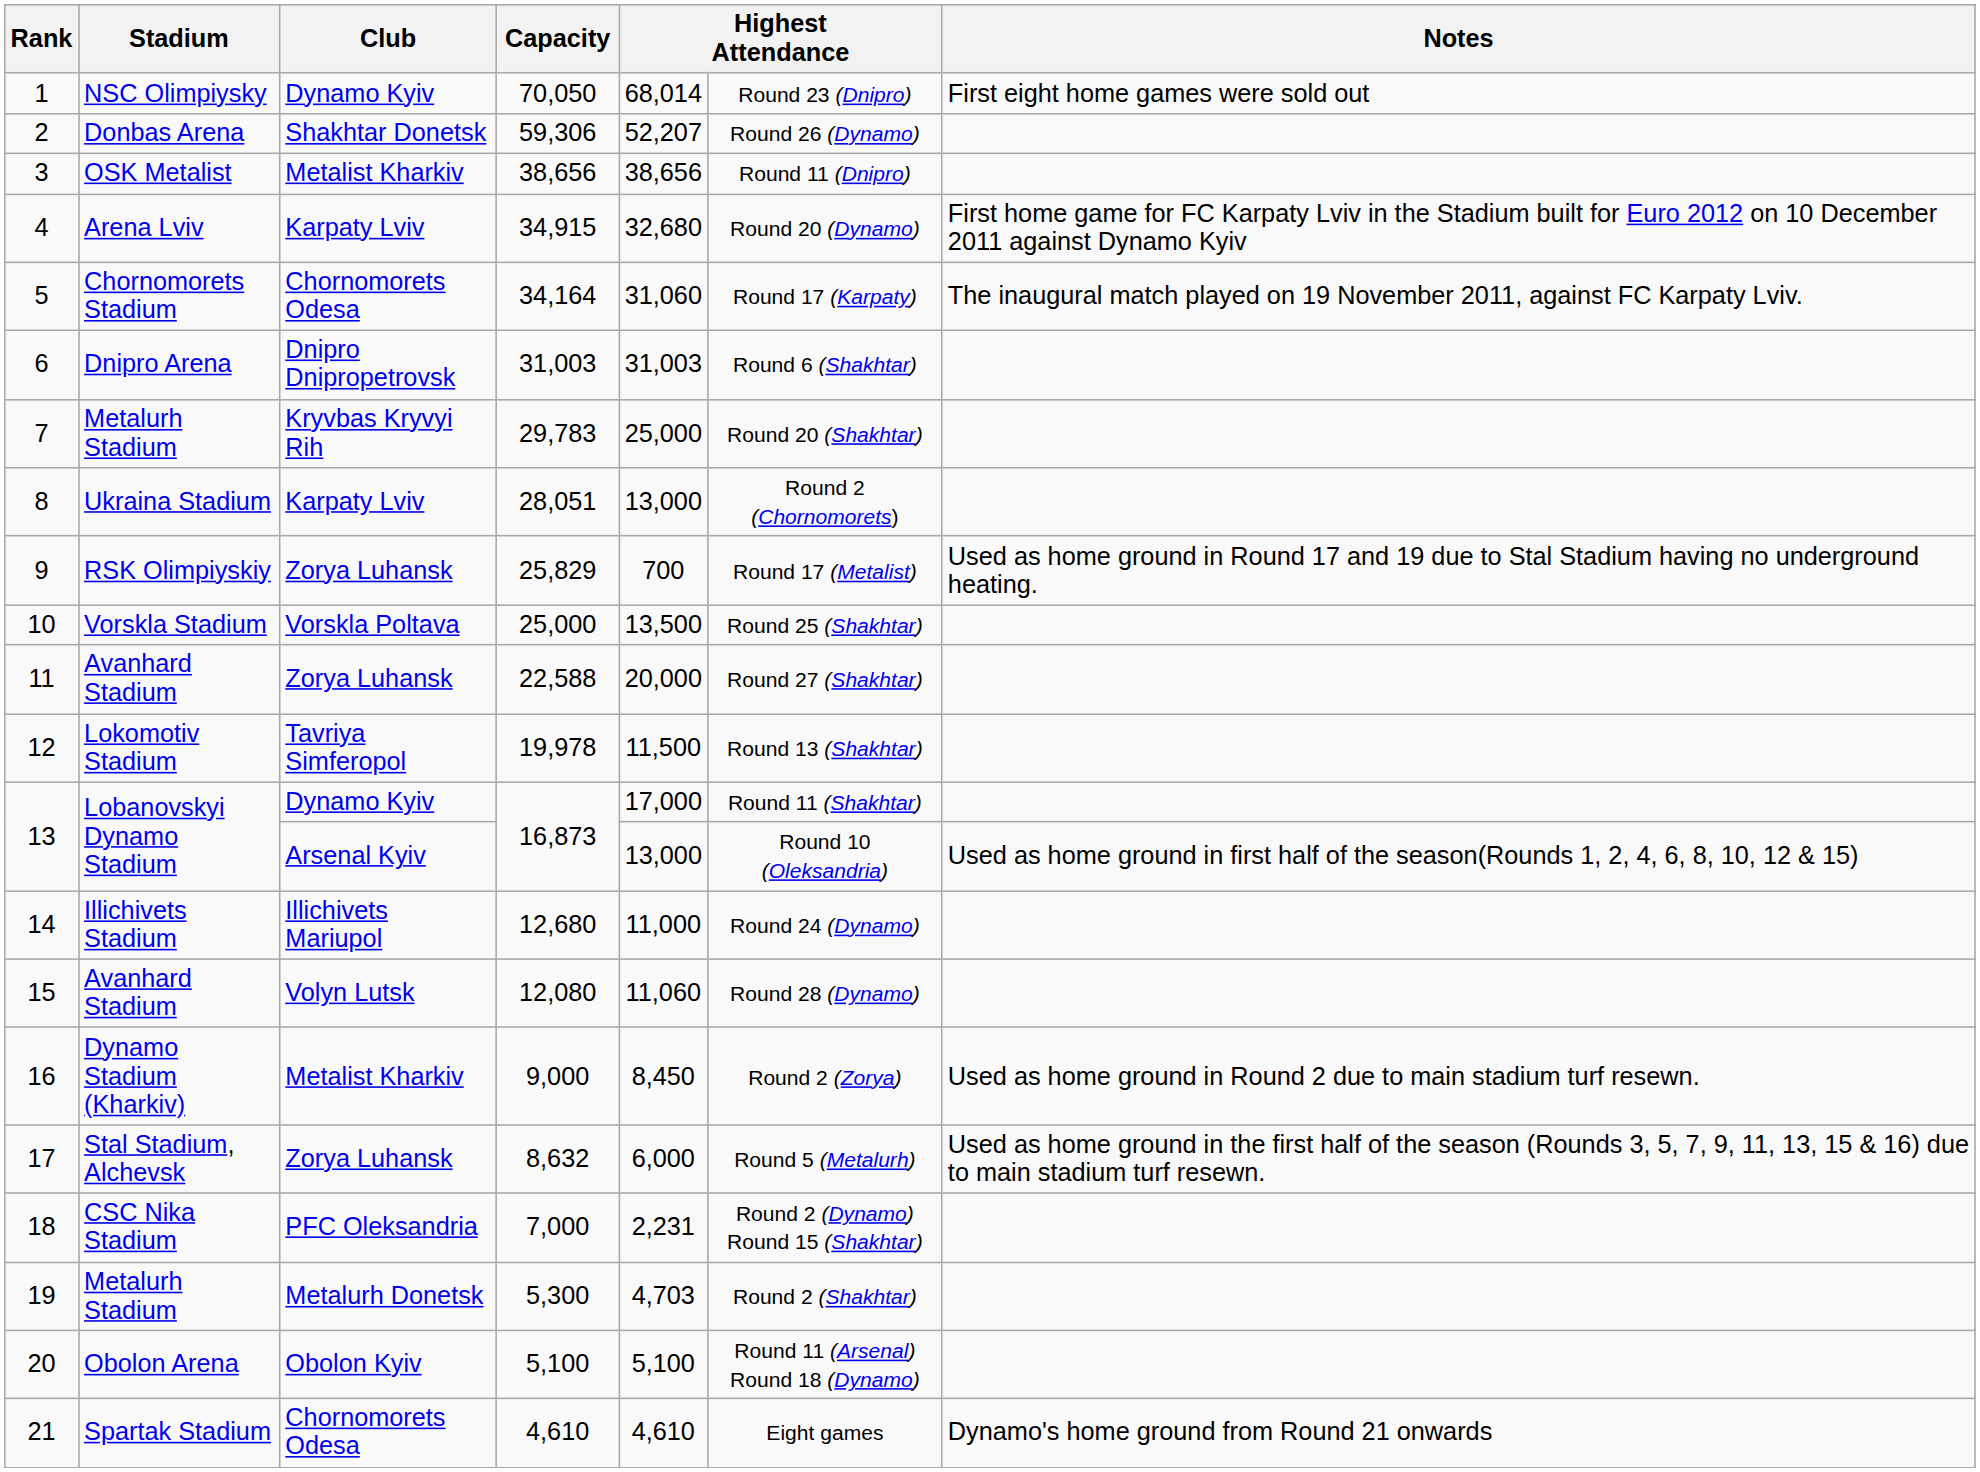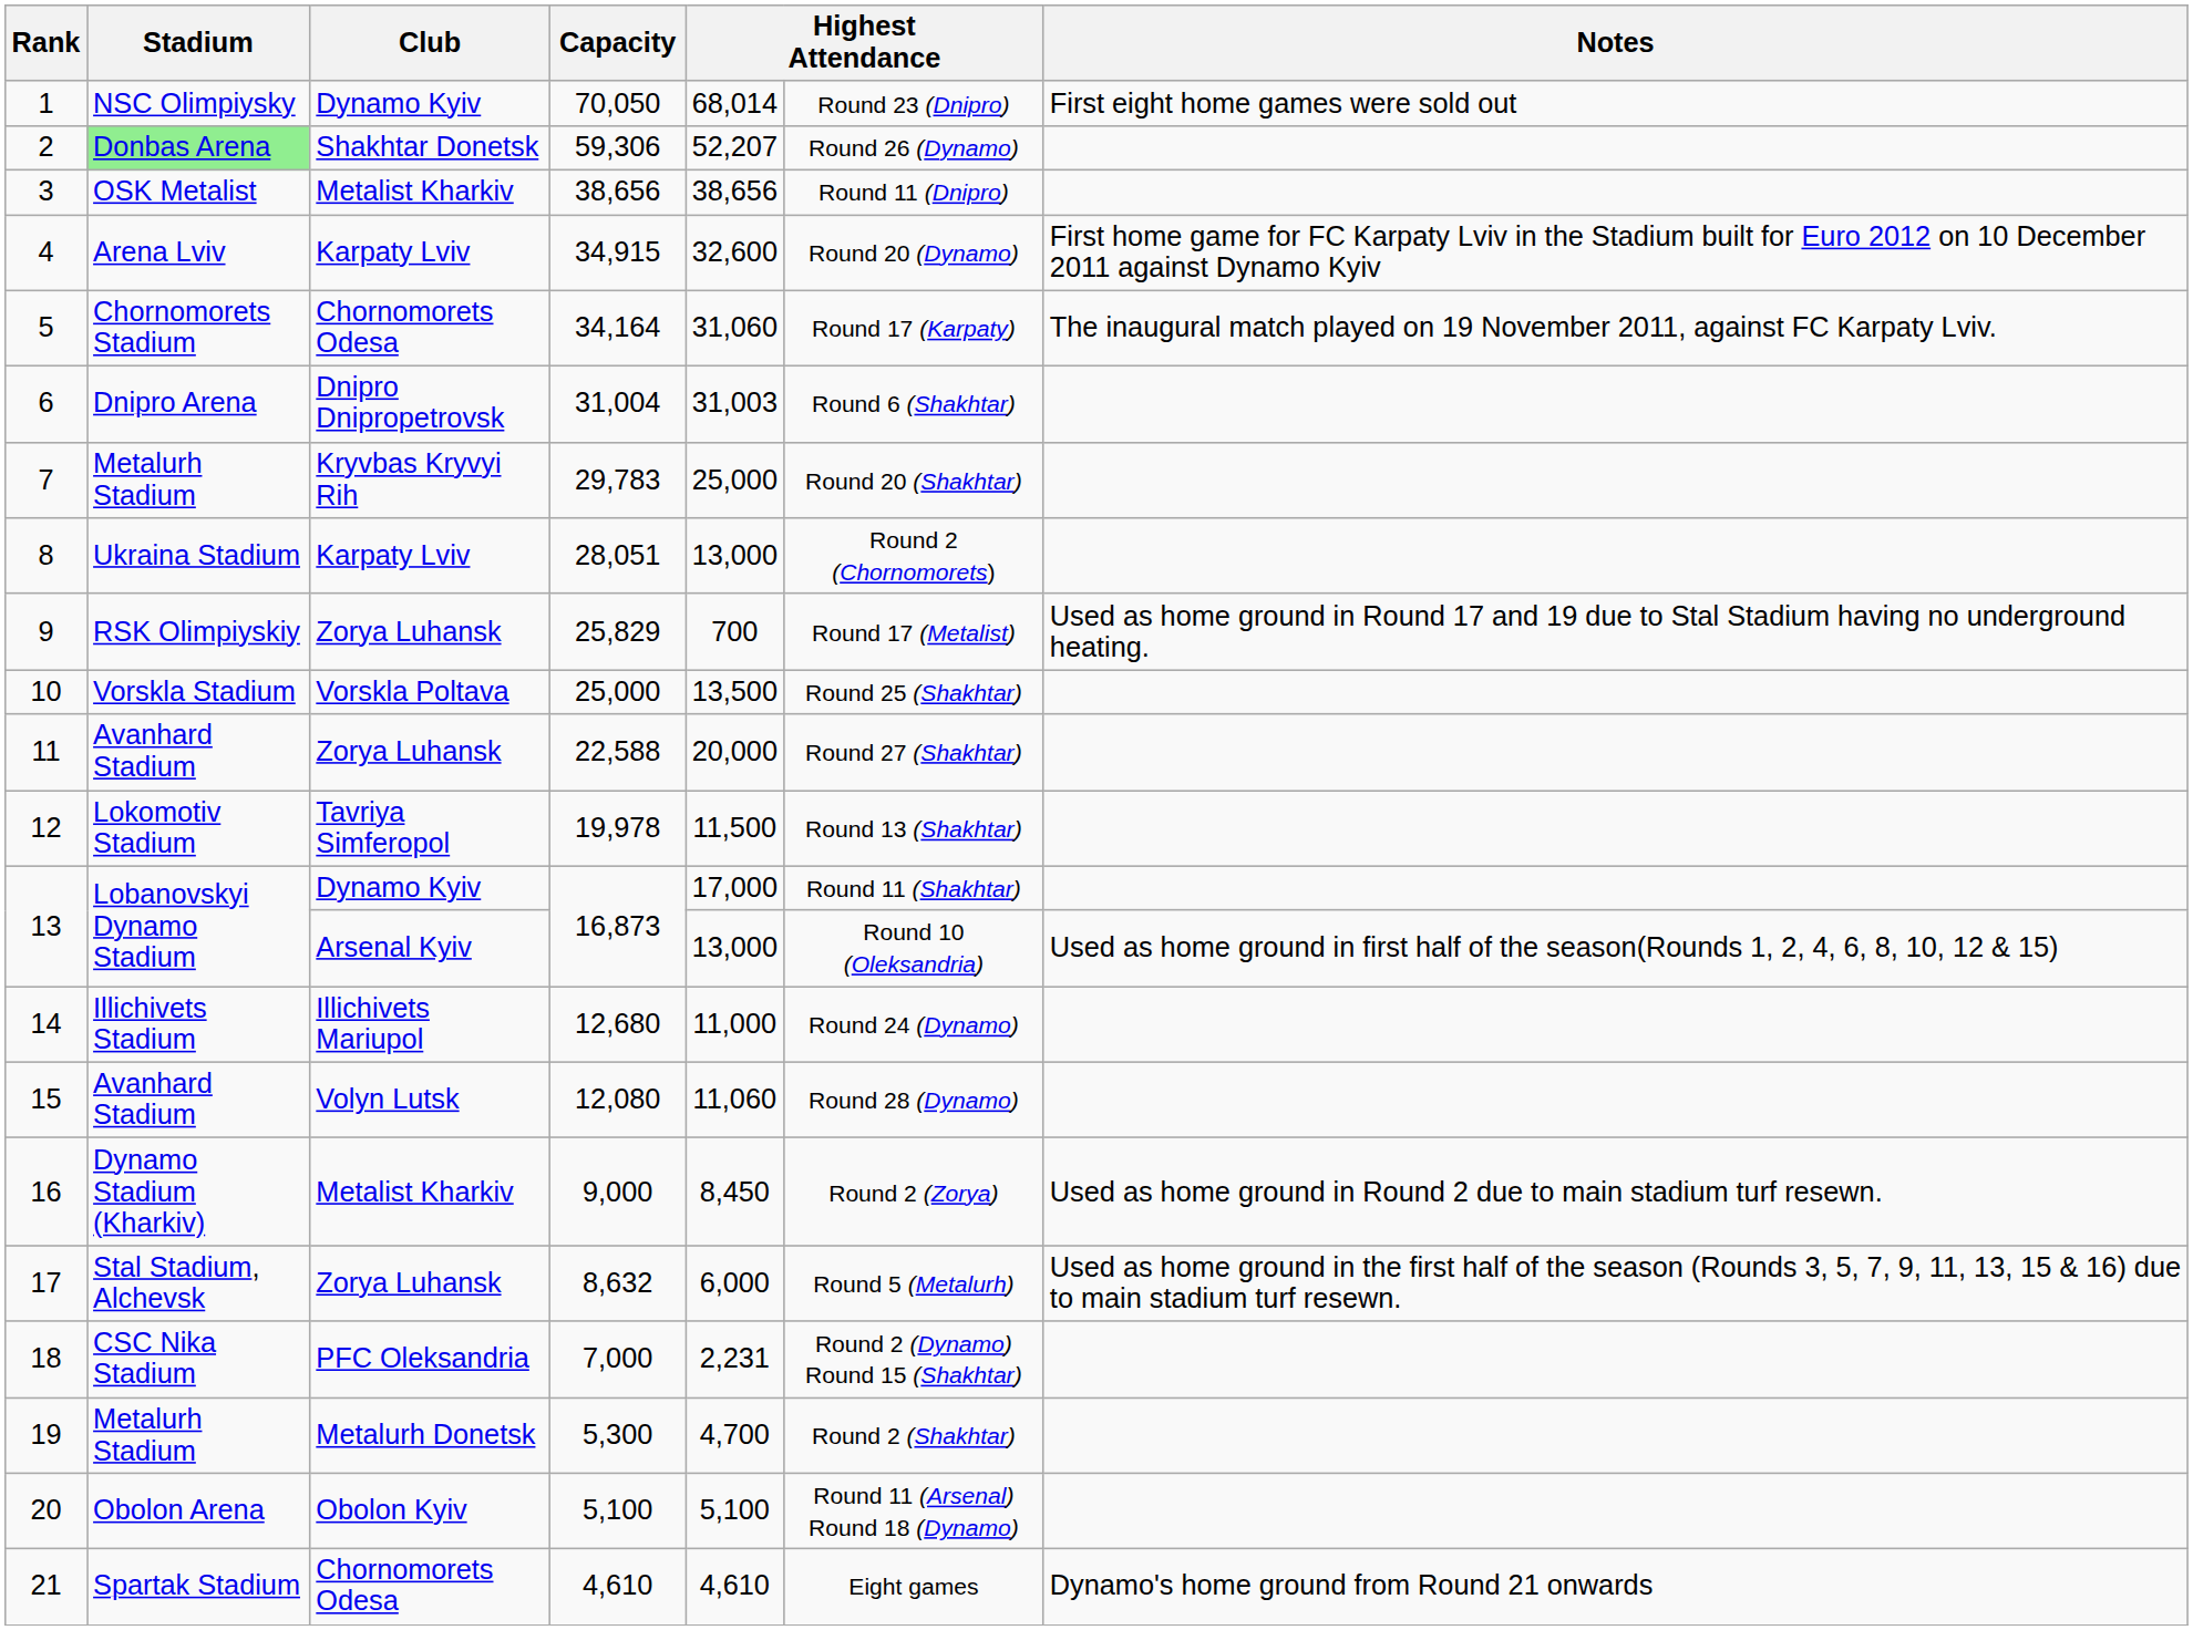 <table class="wikitable">
 <tr>
 <th width=25>Rank</th>
 <th width=120>Stadium</th>
 <th width=130>Club</th>
 <th width=70>Capacity</th>
 <th width=175 colspan=2>Highest<br>Attendance</th>
 <th>Notes</th>
 </tr>
 <tr>
 <td align=center>1</td>
 <td><a href='#'>NSC Olimpiysky</a></td>
 <td><a href='#'>Dynamo Kyiv</a></td>
 <td align=center>70,050</td>
 <td align=center>68,014</td>
 <td align=center><small>Round 23 <em>(<a href='#'>Dnipro</a>)</em></small></td>
 <td>First eight home games were sold out</td>
 </tr>
 <tr>
 <td align=center>2</td>
-<td><a href='#'>Donbas Arena</a></td>
+<td style="background: lightgreen;"><a href='#'>Donbas Arena</a></td>
 <td><a href='#'>Shakhtar Donetsk</a></td>
 <td align=center>59,306</td>
 <td align=center>52,207</td>
 <td align=center><small>Round 26 <em>(<a href='#'>Dynamo</a>)</em></small></td>
 <td></td>
 </tr>
 <tr>
 <td align=center>3</td>
 <td><a href='#'>OSK Metalist</a></td>
 <td><a href='#'>Metalist Kharkiv</a></td>
 <td align=center>38,656</td>
 <td align=center>38,656</td>
 <td align=center><small>Round 11 <em>(<a href='#'>Dnipro</a>)</em></small></td>
 <td></td>
 </tr>
 <tr>
 <td align=center>4</td>
 <td><a href='#'>Arena Lviv</a></td>
 <td><a href='#'>Karpaty Lviv</a></td>
 <td align=center>34,915</td>
-<td align=center>32,680</td>
+<td align=center>32,600</td>
 <td align=center><small>Round 20 <em>(<a href='#'>Dynamo</a>)</em></small></td>
 <td>First home game for FC Karpaty Lviv in the Stadium built for <a href='#'>Euro 2012</a> on 10 December 2011 against Dynamo Kyiv</td>
 </tr>
 <tr>
 <td align=center>5</td>
 <td><a href='#'>Chornomorets Stadium</a></td>
 <td><a href='#'>Chornomorets Odesa</a></td>
 <td align=center>34,164</td>
 <td align=center>31,060</td>
 <td align=center><small>Round 17 <em>(<a href='#'>Karpaty</a>)</em></small></td>
 <td>The inaugural match played on 19 November 2011, against FC Karpaty Lviv.</td>
 </tr>
 <tr>
 <td align=center>6</td>
 <td><a href='#'>Dnipro Arena</a></td>
 <td><a href='#'>Dnipro Dnipropetrovsk</a></td>
-<td align=center>31,003</td>
+<td align=center>31,004</td>
 <td align=center>31,003</td>
 <td align=center><small>Round 6 <em>(<a href='#'>Shakhtar</a>)</em></small></td>
 <td></td>
 </tr>
 <tr>
 <td align=center>7</td>
 <td><a href='#'>Metalurh Stadium</a></td>
 <td><a href='#'>Kryvbas Kryvyi Rih</a></td>
 <td align=center>29,783</td>
 <td align=center>25,000</td>
 <td align=center><small>Round 20 <em>(<a href='#'>Shakhtar</a>)</em></small></td>
 <td></td>
 </tr>
 <tr>
 <td align=center>8</td>
 <td><a href='#'>Ukraina Stadium</a></td>
 <td><a href='#'>Karpaty Lviv</a></td>
 <td align=center>28,051</td>
 <td align=center>13,000</td>
 <td align=center><small>Round 2 <em>(<a href='#'>Chornomorets</a></em>)</small></td>
 <td></td>
 </tr>
 <tr>
 <td align=center>9</td>
 <td><a href='#'>RSK Olimpiyskiy</a></td>
 <td><a href='#'>Zorya Luhansk</a></td>
 <td align=center>25,829</td>
 <td align=center>700</td>
 <td align=center><small>Round 17 <em>(<a href='#'>Metalist</a>)</em></small></td>
 <td>Used as home ground in Round 17 and 19 due to Stal Stadium having no underground heating.</td>
 </tr>
 <tr>
 <td align=center>10</td>
 <td><a href='#'>Vorskla Stadium</a></td>
 <td><a href='#'>Vorskla Poltava</a></td>
 <td align=center>25,000</td>
 <td align=center>13,500</td>
 <td align=center><small>Round 25 <em>(<a href='#'>Shakhtar</a>)</em></small></td>
 <td></td>
 </tr>
 <tr>
 <td align=center>11</td>
 <td><a href='#'>Avanhard Stadium</a></td>
 <td><a href='#'>Zorya Luhansk</a></td>
 <td align=center>22,588</td>
 <td align=center>20,000</td>
 <td align=center><small>Round 27 <em>(<a href='#'>Shakhtar</a>)</em></small></td>
 <td></td>
 </tr>
 <tr>
 <td align=center>12</td>
 <td><a href='#'>Lokomotiv Stadium</a></td>
 <td><a href='#'>Tavriya Simferopol</a></td>
 <td align=center>19,978</td>
 <td align=center>11,500</td>
 <td align=center><small>Round 13 <em>(<a href='#'>Shakhtar</a>)</em></small></td>
 <td></td>
 </tr>
 <tr>
 <td rowspan=2 align=center>13</td>
 <td rowspan=2><a href='#'>Lobanovskyi Dynamo Stadium</a></td>
 <td><a href='#'>Dynamo Kyiv</a></td>
 <td rowspan=2 align=center>16,873</td>
 <td align=center>17,000</td>
 <td align=center><small>Round 11 <em>(<a href='#'>Shakhtar</a>)</em></small></td>
 <td></td>
 </tr>
 <tr>
 <td><a href='#'>Arsenal Kyiv</a></td>
 <td align=center>13,000</td>
 <td align=center><small>Round 10  <em>(<a href='#'>Oleksandria</a>)</em></small></td>
 <td>Used as home ground in first half of the season(Rounds 1, 2, 4, 6, 8, 10, 12 & 15)</td>
 </tr>
 <tr>
 <td align=center>14</td>
 <td><a href='#'>Illichivets Stadium</a></td>
 <td><a href='#'>Illichivets Mariupol</a></td>
 <td align=center>12,680</td>
 <td align=center>11,000</td>
 <td align=center><small>Round 24 <em>(<a href='#'>Dynamo</a>)</em></small></td>
 <td></td>
 </tr>
 <tr>
 <td align=center>15</td>
 <td><a href='#'>Avanhard Stadium</a></td>
 <td><a href='#'>Volyn Lutsk</a></td>
 <td align=center>12,080</td>
 <td align=center>11,060</td>
 <td align=center><small>Round 28 <em>(<a href='#'>Dynamo</a>)</em></small></td>
 <td></td>
 </tr>
 <tr>
 <td align=center>16</td>
 <td><a href='#'>Dynamo Stadium (Kharkiv)</a></td>
 <td><a href='#'>Metalist Kharkiv</a></td>
 <td align=center>9,000</td>
 <td align=center>8,450</td>
 <td align=center><small>Round 2 <em>(<a href='#'>Zorya</a>)</em></small></td>
 <td>Used as home ground in Round 2 due to main stadium turf resewn.</td>
 </tr>
 <tr>
 <td align=center>17</td>
 <td><a href='#'>Stal Stadium</a>, <a href='#'>Alchevsk</a></td>
 <td><a href='#'>Zorya Luhansk</a></td>
 <td align=center>8,632</td>
 <td align=center>6,000</td>
 <td align=center><small>Round 5 <em>(<a href='#'>Metalurh</a>)</em></small></td>
 <td>Used as home ground in the first half of the season (Rounds 3, 5, 7, 9, 11, 13, 15 & 16) due to main stadium turf resewn.</td>
 </tr>
 <tr>
 <td align=center>18</td>
 <td><a href='#'>CSC Nika Stadium</a></td>
 <td><a href='#'>PFC Oleksandria</a></td>
 <td align=center>7,000</td>
 <td align=center>2,231</td>
 <td align=center><small>Round 2 <em>(<a href='#'>Dynamo</a>)</em><br>Round 15 <em>(<a href='#'>Shakhtar</a>)</em></small></td>
 <td></td>
 </tr>
 <tr>
 <td align=center>19</td>
 <td><a href='#'>Metalurh Stadium</a></td>
 <td><a href='#'>Metalurh Donetsk</a></td>
 <td align=center>5,300</td>
-<td align=center>4,703</td>
+<td align=center>4,700</td>
 <td align=center><small>Round 2 <em>(<a href='#'>Shakhtar</a>)</em></small></td>
 <td></td>
 </tr>
 <tr>
 <td align=center>20</td>
 <td><a href='#'>Obolon Arena</a></td>
 <td><a href='#'>Obolon Kyiv</a></td>
 <td align=center>5,100</td>
 <td align=center>5,100</td>
 <td align=center><small>Round 11 <em>(<a href='#'>Arsenal</a>)</em></small><br><small>Round 18 <em>(<a href='#'>Dynamo</a>)</em></small></td>
 <td></td>
 </tr>
 <tr>
 <td align=center>21</td>
 <td><a href='#'>Spartak Stadium</a></td>
 <td><a href='#'>Chornomorets Odesa</a></td>
 <td align=center>4,610</td>
 <td align=center>4,610</td>
 <td align=center><small>Eight games</small></td>
 <td>Dynamo's home ground from Round 21 onwards</td>
 </tr>
 <tr>
 </tr>
 </table>
